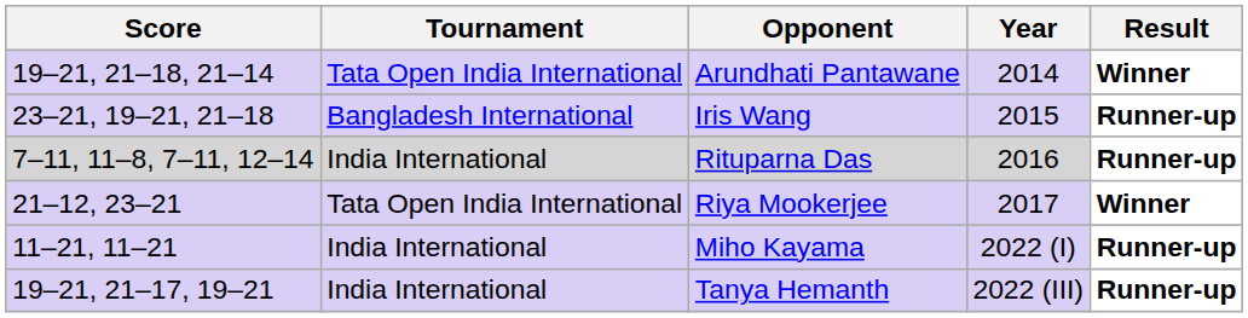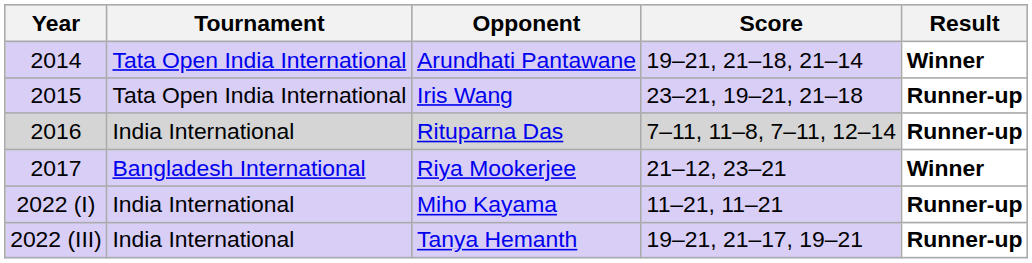 <table class="sortable wikitable" style="font-size: 90%;">
 <tr>
-<th>Score</th>
+<th>Year</th>
 <th>Tournament</th>
 <th>Opponent</th>
-<th>Year</th>
+<th>Score</th>
 <th>Result</th>
 </tr>
 <tr style="background:#D8CEF6">
-<td align="left">19–21, 21–18, 21–14</td>
+<td align="center">2014</td>
 <td align="left"><a href='#'>Tata Open India International</a></td>
 <td align="left"> <a href='#'>Arundhati Pantawane</a></td>
-<td align="center">2014</td>
+<td align="left">19–21, 21–18, 21–14</td>
 <td style="text-align:left; background:white"> <strong>Winner</strong></td>
 </tr>
 <tr style="background:#D8CEF6">
+<td align="center">2015</td>
+<td align="left">Tata Open India International</td>
+<td align="left"> <a href='#'>Iris Wang</a></td>
 <td align="left">23–21, 19–21, 21–18</td>
-<td align="left"><a href='#'>Bangladesh International</a></td>
-<td align="left"> <a href='#'>Iris Wang</a></td>
-<td align="center">2015</td>
 <td style="text-align:left; background:white"> <strong>Runner-up</strong></td>
 </tr>
 <tr style="background:#D5D5D5">
-<td align="left">7–11, 11–8, 7–11, 12–14</td>
+<td align="center">2016</td>
 <td align="left">India International</td>
 <td align="left"> <a href='#'>Rituparna Das</a></td>
-<td align="center">2016</td>
+<td align="left">7–11, 11–8, 7–11, 12–14</td>
 <td style="text-align:left; background:white"> <strong>Runner-up</strong></td>
 </tr>
 <tr style="background:#D8CEF6">
+<td align="center">2017</td>
+<td align="left"><a href='#'>Bangladesh International</a></td>
+<td align="left"> <a href='#'>Riya Mookerjee</a></td>
 <td align="left">21–12, 23–21</td>
-<td align="left">Tata Open India International</td>
-<td align="left"> <a href='#'>Riya Mookerjee</a></td>
-<td align="center">2017</td>
 <td style="text-align:left; background:white"> <strong>Winner</strong></td>
 </tr>
 <tr style="background:#D8CEF6">
-<td align="left">11–21, 11–21</td>
+<td align="center">2022 (I)</td>
 <td align="left">India International</td>
 <td align="left"> <a href='#'>Miho Kayama</a></td>
-<td align="center">2022 (I)</td>
+<td align="left">11–21, 11–21</td>
 <td style="text-align:left; background:white"> <strong>Runner-up</strong></td>
 </tr>
 <tr style="background:#D8CEF6">
-<td align="left">19–21, 21–17, 19–21</td>
+<td align="center">2022 (III)</td>
 <td align="left">India International</td>
 <td align="left"> <a href='#'>Tanya Hemanth</a></td>
-<td align="center">2022 (III)</td>
+<td align="left">19–21, 21–17, 19–21</td>
 <td style="text-align:left; background:white"> <strong>Runner-up</strong></td>
 </tr>
 </table>
